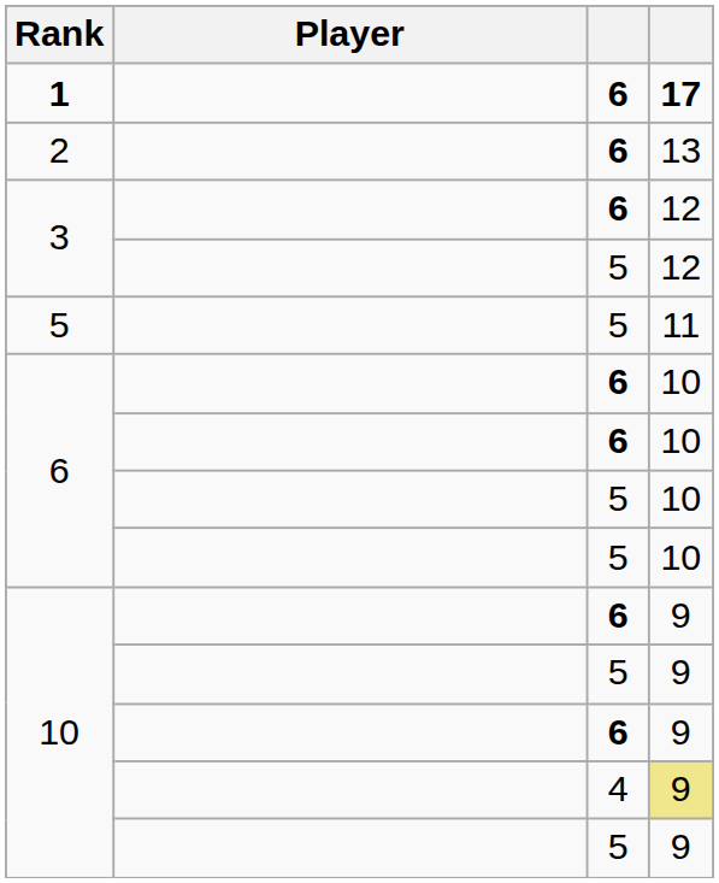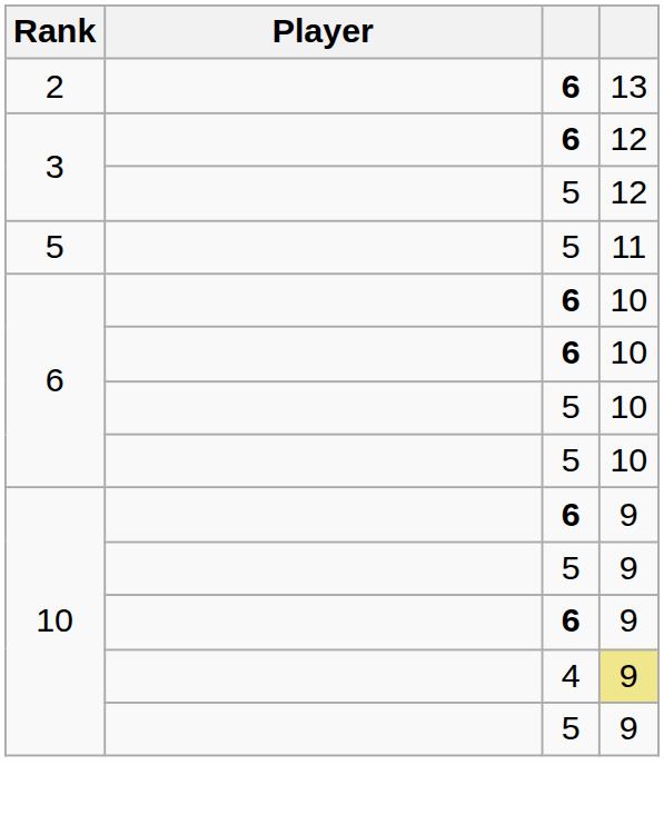 <table class="wikitable">
 <tr>
 <th width="20">Rank</th>
 <th width="200">Player</th>
 <th width="20"></th>
 <th width="20"></th>
-</tr>
-<tr align=center>
-<td><strong>1</strong></td>
-<td align=left></td>
-<td><strong>6</strong></td>
-<td><strong>17</strong></td>
 </tr>
 <tr align=center>
 <td>2</td>
 <td align=left></td>
 <td><strong>6</strong></td>
 <td>13</td>
 </tr>
 <tr align=center>
 <td rowspan=2>3</td>
 <td align=left></td>
 <td><strong>6</strong></td>
 <td>12</td>
 </tr>
 <tr align=center>
 <td align=left></td>
 <td>5</td>
 <td>12</td>
 </tr>
 <tr align=center>
 <td>5</td>
 <td align=left></td>
 <td>5</td>
 <td>11</td>
 </tr>
 <tr align=center>
 <td rowspan=4>6</td>
 <td align=left></td>
 <td><strong>6</strong></td>
 <td>10</td>
 </tr>
 <tr align=center>
 <td align=left></td>
 <td><strong>6</strong></td>
 <td>10</td>
 </tr>
 <tr align=center>
 <td align=left></td>
 <td>5</td>
 <td>10</td>
 </tr>
 <tr align=center>
 <td align=left></td>
 <td>5</td>
 <td>10</td>
 </tr>
 <tr align=center>
 <td rowspan=5>10</td>
 <td align=left></td>
 <td><strong>6</strong></td>
 <td>9</td>
 </tr>
 <tr align=center>
 <td align=left></td>
 <td>5</td>
 <td>9</td>
 </tr>
 <tr align=center>
 <td align=left></td>
 <td><strong>6</strong></td>
 <td>9</td>
 </tr>
 <tr align=center>
 <td align=left></td>
 <td>4</td>
 <td style="background: khaki;">9</td>
 </tr>
 <tr align=center>
 <td align=left></td>
 <td>5</td>
 <td>9</td>
 </tr>
 </table>
